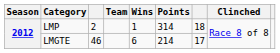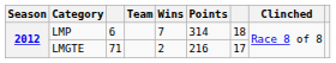 <table class="wikitable sortable plainrowheaders">
 <tr>
 <th scope="col">Season</th>
 <th scope="col">Category</th>
 <th scope="col"></th>
 <th scope="col">Team</th>
 <th scope="col">Wins</th>
 <th scope="col">Points</th>
 <th scope="col"></th>
 <th scope="col">Clinched</th>
 <th scope="col" class=unsortable></th>
 </tr>
 <tr>
 <th scope="row" rowspan="2" style="text-align: center;"><a href='#'>2012</a></th>
 <td>LMP</td>
-<td>2</td>
+<td>6</td>
 <td></td>
-<td>1</td>
+<td>7</td>
 <td>314</td>
 <td>18</td>
 <td rowspan="2"><a href='#'>Race 8</a> of 8</td>
 <td rowspan="2"></td>
 </tr>
 <tr>
 <td>LMGTE</td>
-<td>46</td>
+<td>71</td>
 <td></td>
-<td>6</td>
-<td>214</td>
+<td>2</td>
+<td>216</td>
 <td>17</td>
 </tr>
 </table>
